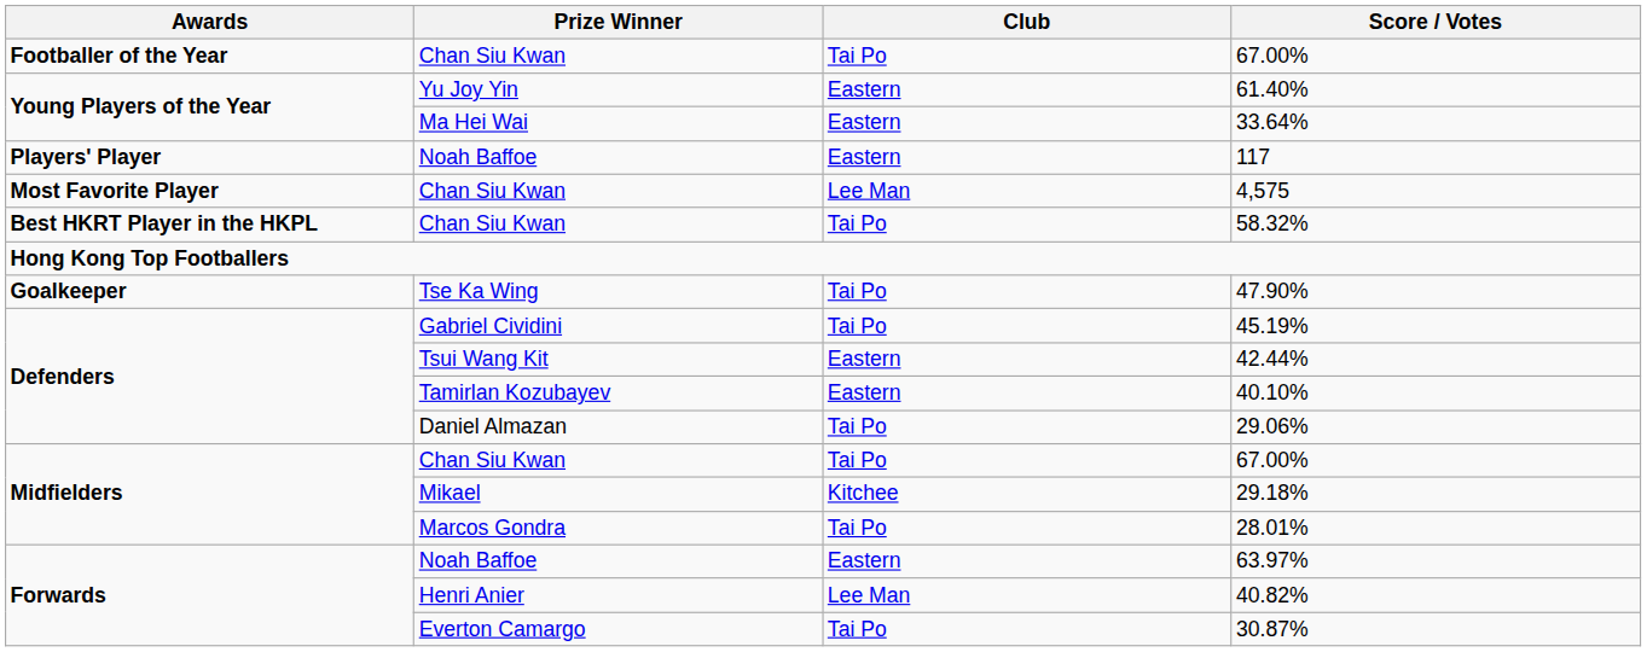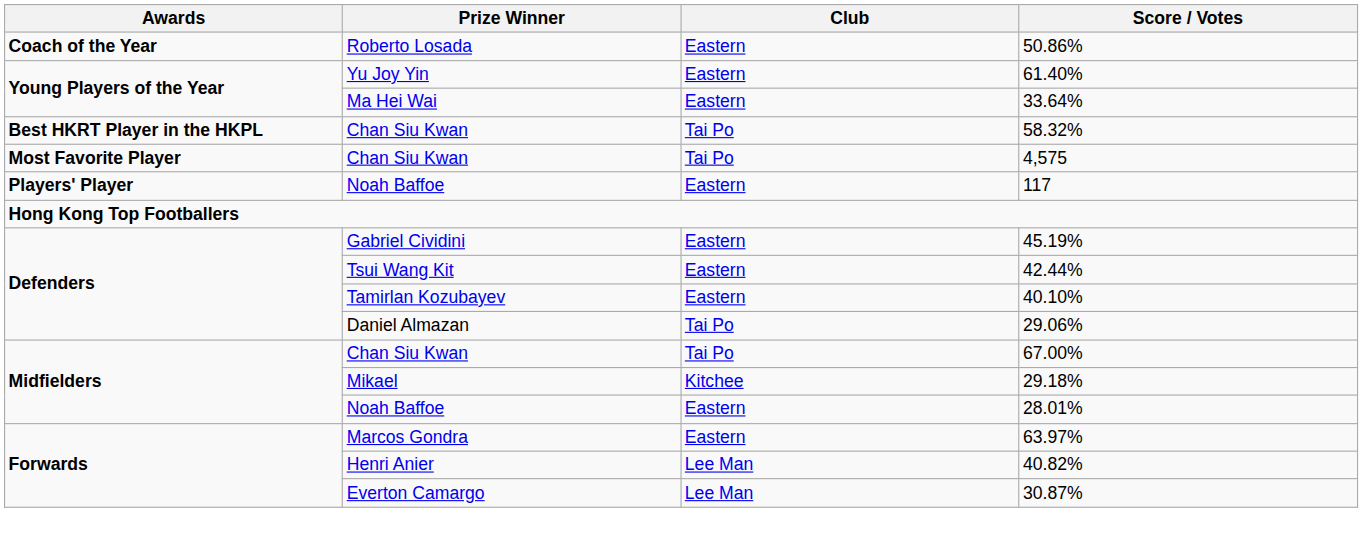 <table class="wikitable sortable" border="1">
 <tr>
 <th width="300">Awards</th>
 <th width="300">Prize Winner</th>
 <th width="300">Club</th>
 <th width="300">Score / Votes</th>
 </tr>
 <tr>
-<td><strong>Footballer of the Year</strong></td>
-<td> <a href='#'>Chan Siu Kwan</a></td>
-<td><a href='#'>Tai Po</a></td>
-<td>67.00%</td>
+<td><strong>Coach of the Year</strong></td>
+<td> <a href='#'>Roberto Losada</a></td>
+<td><a href='#'>Eastern</a></td>
+<td>50.86%</td>
 </tr>
 <tr>
 <td rowspan="2"><strong>Young Players of the Year</strong></td>
 <td> <a href='#'>Yu Joy Yin</a></td>
 <td><a href='#'>Eastern</a></td>
 <td>61.40%</td>
 </tr>
 <tr>
 <td> <a href='#'>Ma Hei Wai</a></td>
 <td><a href='#'>Eastern</a></td>
 <td>33.64%</td>
 </tr>
 <tr>
+<td><strong>Best HKRT Player in the HKPL</strong></td>
+<td> <a href='#'>Chan Siu Kwan</a></td>
+<td><a href='#'>Tai Po</a></td>
+<td>58.32%</td>
+</tr>
+<tr>
+<td><strong>Most Favorite Player</strong></td>
+<td> <a href='#'>Chan Siu Kwan</a></td>
+<td><a href='#'>Tai Po</a></td>
+<td>4,575</td>
+</tr>
+<tr>
 <td><strong>Players' Player</strong></td>
 <td> <a href='#'>Noah Baffoe</a></td>
 <td><a href='#'>Eastern</a></td>
 <td>117</td>
 </tr>
 <tr>
-<td><strong>Most Favorite Player</strong></td>
-<td> <a href='#'>Chan Siu Kwan</a></td>
-<td><a href='#'>Lee Man</a></td>
-<td>4,575</td>
-</tr>
-<tr>
-<td><strong>Best HKRT Player in the HKPL</strong></td>
-<td> <a href='#'>Chan Siu Kwan</a></td>
-<td><a href='#'>Tai Po</a></td>
-<td>58.32%</td>
-</tr>
-<tr>
 <td colspan="4"><strong>Hong Kong Top Footballers</strong></td>
-</tr>
-<tr>
-<td><strong>Goalkeeper</strong></td>
-<td> <a href='#'>Tse Ka Wing</a></td>
-<td><a href='#'>Tai Po</a></td>
-<td>47.90%</td>
 </tr>
 <tr>
 <td rowspan="4"><strong>Defenders</strong></td>
 <td> <a href='#'>Gabriel Cividini</a></td>
-<td><a href='#'>Tai Po</a></td>
+<td><a href='#'>Eastern</a></td>
 <td>45.19%</td>
 </tr>
 <tr>
 <td> <a href='#'>Tsui Wang Kit</a></td>
 <td><a href='#'>Eastern</a></td>
 <td>42.44%</td>
 </tr>
 <tr>
 <td> <a href='#'>Tamirlan Kozubayev</a></td>
 <td><a href='#'>Eastern</a></td>
 <td>40.10%</td>
 </tr>
 <tr>
 <td> Daniel Almazan</td>
 <td><a href='#'>Tai Po</a></td>
 <td>29.06%</td>
 </tr>
 <tr>
 <td rowspan="3"><strong>Midfielders</strong></td>
 <td> <a href='#'>Chan Siu Kwan</a></td>
 <td><a href='#'>Tai Po</a></td>
 <td>67.00%</td>
 </tr>
 <tr>
 <td> <a href='#'>Mikael</a></td>
 <td><a href='#'>Kitchee</a></td>
 <td>29.18%</td>
 </tr>
 <tr>
-<td> <a href='#'>Marcos Gondra</a></td>
-<td><a href='#'>Tai Po</a></td>
+<td> <a href='#'>Noah Baffoe</a></td>
+<td><a href='#'>Eastern</a></td>
 <td>28.01%</td>
 </tr>
 <tr>
 <td rowspan="3"><strong>Forwards</strong></td>
-<td> <a href='#'>Noah Baffoe</a></td>
+<td> <a href='#'>Marcos Gondra</a></td>
 <td><a href='#'>Eastern</a></td>
 <td>63.97%</td>
 </tr>
 <tr>
 <td> <a href='#'>Henri Anier</a></td>
 <td><a href='#'>Lee Man</a></td>
 <td>40.82%</td>
 </tr>
 <tr>
 <td> <a href='#'>Everton Camargo</a></td>
-<td><a href='#'>Tai Po</a></td>
+<td><a href='#'>Lee Man</a></td>
 <td>30.87%</td>
 </tr>
 </table>
